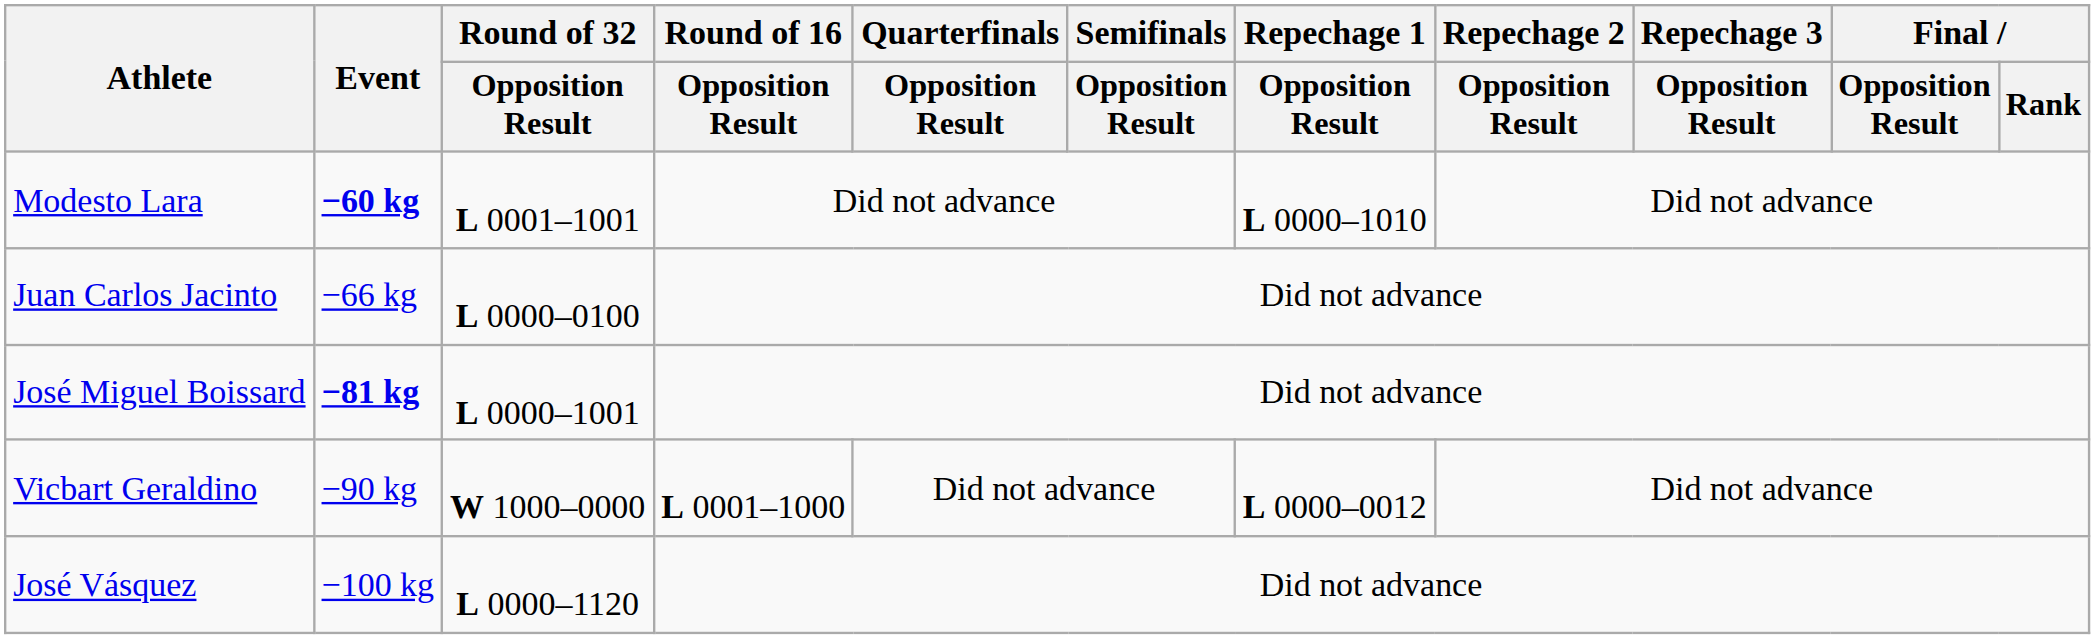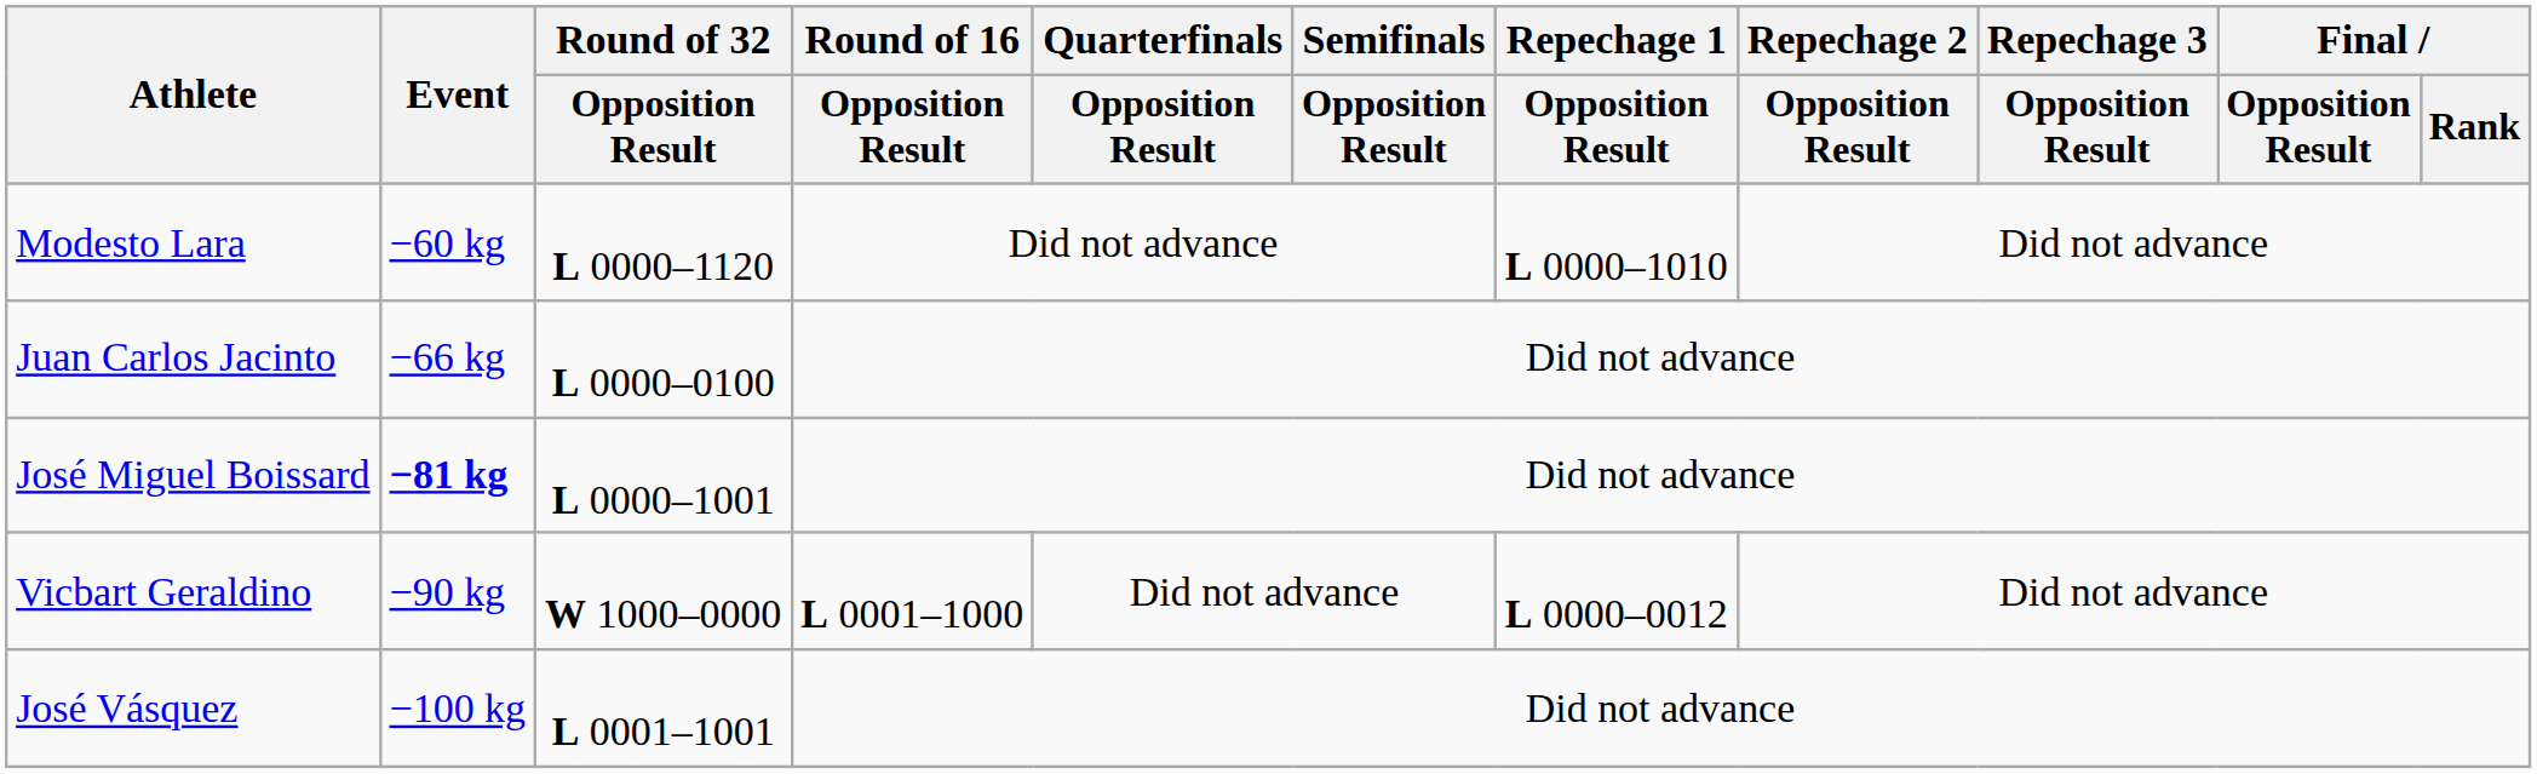 <table class="wikitable" style="font-size:90%">
 <tr>
 <th rowspan="2">Athlete</th>
 <th rowspan="2">Event</th>
 <th>Round of 32</th>
 <th>Round of 16</th>
 <th>Quarterfinals</th>
 <th>Semifinals</th>
 <th>Repechage 1</th>
 <th>Repechage 2</th>
 <th>Repechage 3</th>
 <th colspan=2>Final / </th>
 </tr>
 <tr style="font-size:95%">
 <th>Opposition<br>Result</th>
 <th>Opposition<br>Result</th>
 <th>Opposition<br>Result</th>
 <th>Opposition<br>Result</th>
 <th>Opposition<br>Result</th>
 <th>Opposition<br>Result</th>
 <th>Opposition<br>Result</th>
 <th>Opposition<br>Result</th>
 <th>Rank</th>
 </tr>
 <tr align=center>
 <td align=left><a href='#'>Modesto Lara</a></td>
-<td align=left><strong><a href='#'>−60 kg</a></strong></td>
-<td><br><strong>L</strong> 0001–1001</td>
+<td align=left><a href='#'>−60 kg</a></td>
+<td><br><strong>L</strong> 0000–1120</td>
 <td colspan=3>Did not advance</td>
 <td><br><strong>L</strong> 0000–1010</td>
 <td colspan=4>Did not advance</td>
 </tr>
 <tr align=center>
 <td align=left><a href='#'>Juan Carlos Jacinto</a></td>
 <td align=left><a href='#'>−66 kg</a></td>
 <td><br><strong>L</strong> 0000–0100</td>
 <td colspan=8>Did not advance</td>
 </tr>
 <tr align=center>
 <td align=left><a href='#'>José Miguel Boissard</a></td>
 <td align=left><strong><a href='#'>−81 kg</a></strong></td>
 <td><br><strong>L</strong> 0000–1001</td>
 <td colspan=8>Did not advance</td>
 </tr>
 <tr align=center>
 <td align=left><a href='#'>Vicbart Geraldino</a></td>
 <td align=left><a href='#'>−90 kg</a></td>
 <td><br><strong>W</strong> 1000–0000</td>
 <td><br><strong>L</strong> 0001–1000</td>
 <td colspan=2>Did not advance</td>
 <td><br><strong>L</strong> 0000–0012</td>
 <td colspan=4>Did not advance</td>
 </tr>
 <tr align=center>
 <td align=left><a href='#'>José Vásquez</a></td>
 <td align=left><a href='#'>−100 kg</a></td>
-<td><br><strong>L</strong> 0000–1120</td>
+<td><br><strong>L</strong> 0001–1001</td>
 <td colspan=8>Did not advance</td>
 </tr>
 </table>
